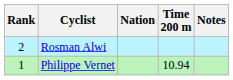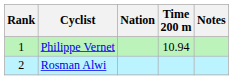 <table class="wikitable sortable" style="text-align:center">
 <tr>
 <th>Rank</th>
 <th>Cyclist</th>
 <th>Nation</th>
 <th>Time<br>200 m</th>
 <th>Notes</th>
 </tr>
+<tr bgcolor=bbf3bb>
+<td>1</td>
+<td align=left><a href='#'>Philippe Vernet</a></td>
+<td align=left></td>
+<td>10.94</td>
+<td></td>
+</tr>
 <tr bgcolor=bbf3ff>
 <td>2</td>
 <td align=left><a href='#'>Rosman Alwi</a></td>
 <td align=left></td>
 <td></td>
 <td></td>
 </tr>
-<tr bgcolor=bbf3bb>
-<td>1</td>
-<td align=left><a href='#'>Philippe Vernet</a></td>
-<td align=left></td>
-<td>10.94</td>
-<td></td>
-</tr>
 </table>
